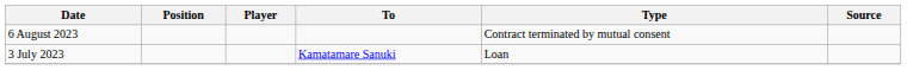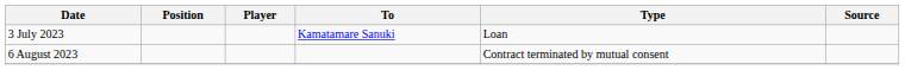 <table class="wikitable sortable" style="width:90%; text-align:center; font-size:95%; text-align:left;">
 <tr>
 <th>Date</th>
 <th>Position</th>
 <th>Player</th>
 <th>To</th>
 <th>Type</th>
 <th>Source</th>
 </tr>
 <tr>
+<td>3 July 2023</td>
+<td></td>
+<td></td>
+<td> <a href='#'>Kamatamare Sanuki</a></td>
+<td>Loan</td>
+<td></td>
+</tr>
+<tr>
 <td>6 August 2023</td>
 <td></td>
 <td></td>
 <td></td>
 <td>Contract terminated by mutual consent</td>
 <td></td>
 </tr>
 <tr>
-<td>3 July 2023</td>
-<td></td>
-<td></td>
-<td> <a href='#'>Kamatamare Sanuki</a></td>
-<td>Loan</td>
-<td></td>
-</tr>
-<tr>
 </tr>
 </table>
